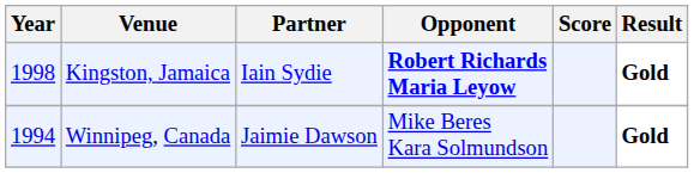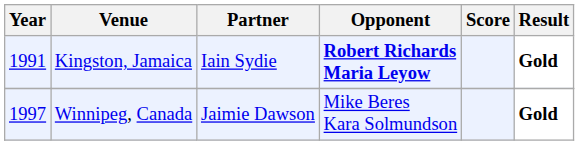 <table class="sortable wikitable" style="font-size: 90%;">
 <tr>
 <th>Year</th>
 <th>Venue</th>
 <th>Partner</th>
 <th>Opponent</th>
 <th>Score</th>
 <th>Result</th>
 </tr>
 <tr style="background:#ECF2FF">
-<td align="center"><a href='#'>1998</a></td>
+<td align="center"><a href='#'>1991</a></td>
 <td align="left"><a href='#'>Kingston, Jamaica</a></td>
 <td align="left"> <a href='#'>Iain Sydie</a></td>
 <td align="left"><strong> <a href='#'>Robert Richards</a> <br>  <a href='#'>Maria Leyow</a></strong></td>
 <td align="left"></td>
 <td style="text-align:left; background:white"> <strong>Gold</strong></td>
 </tr>
 <tr>
 </tr>
 <tr style="background:#ECF2FF">
-<td align="center"><a href='#'>1994</a></td>
+<td align="center"><a href='#'>1997</a></td>
 <td align="left"><a href='#'>Winnipeg</a>, <a href='#'>Canada</a></td>
 <td align="left"> <a href='#'>Jaimie Dawson</a></td>
 <td align="left"> <a href='#'>Mike Beres</a> <br>  <a href='#'>Kara Solmundson</a></td>
 <td align="left"></td>
 <td style="text-align:left; background:white"> <strong>Gold</strong></td>
 </tr>
 </table>
